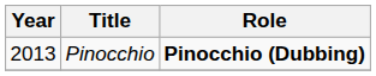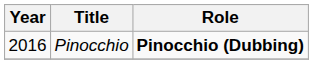 <table class="wikitable">
 <tr>
 <th>Year</th>
 <th>Title</th>
 <th>Role</th>
 </tr>
 <tr>
-<td>2013</td>
+<td>2016</td>
 <td><em>Pinocchio</em></td>
 <td><strong>Pinocchio (Dubbing)</strong></td>
 </tr>
 <tr>
 </tr>
 </table>
